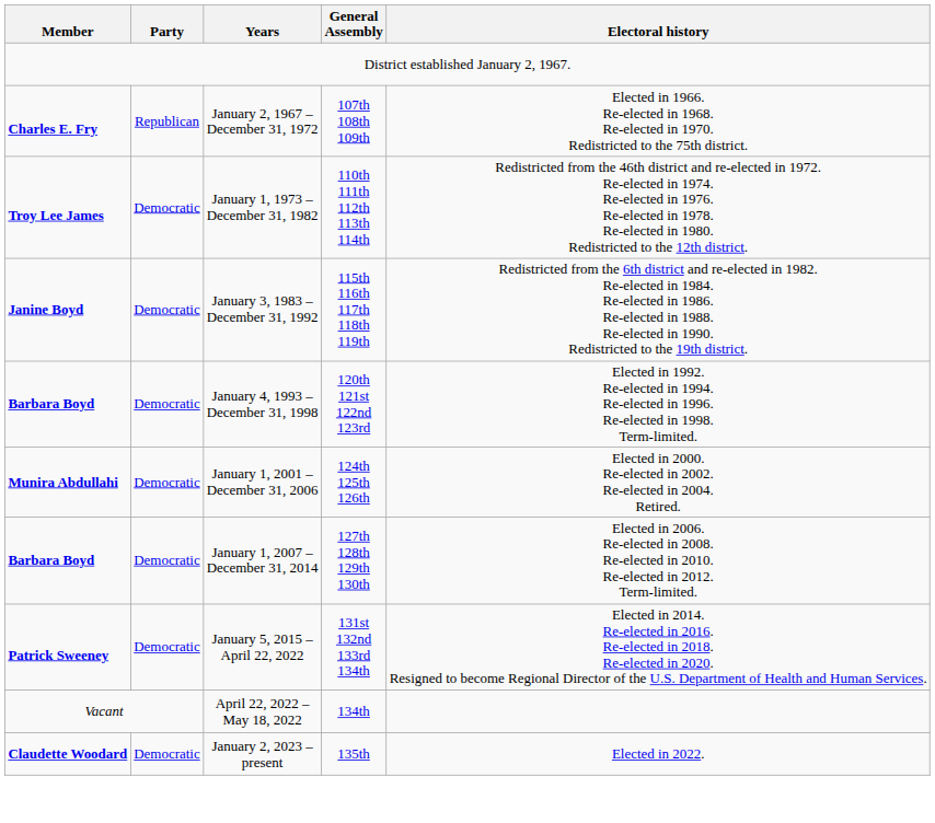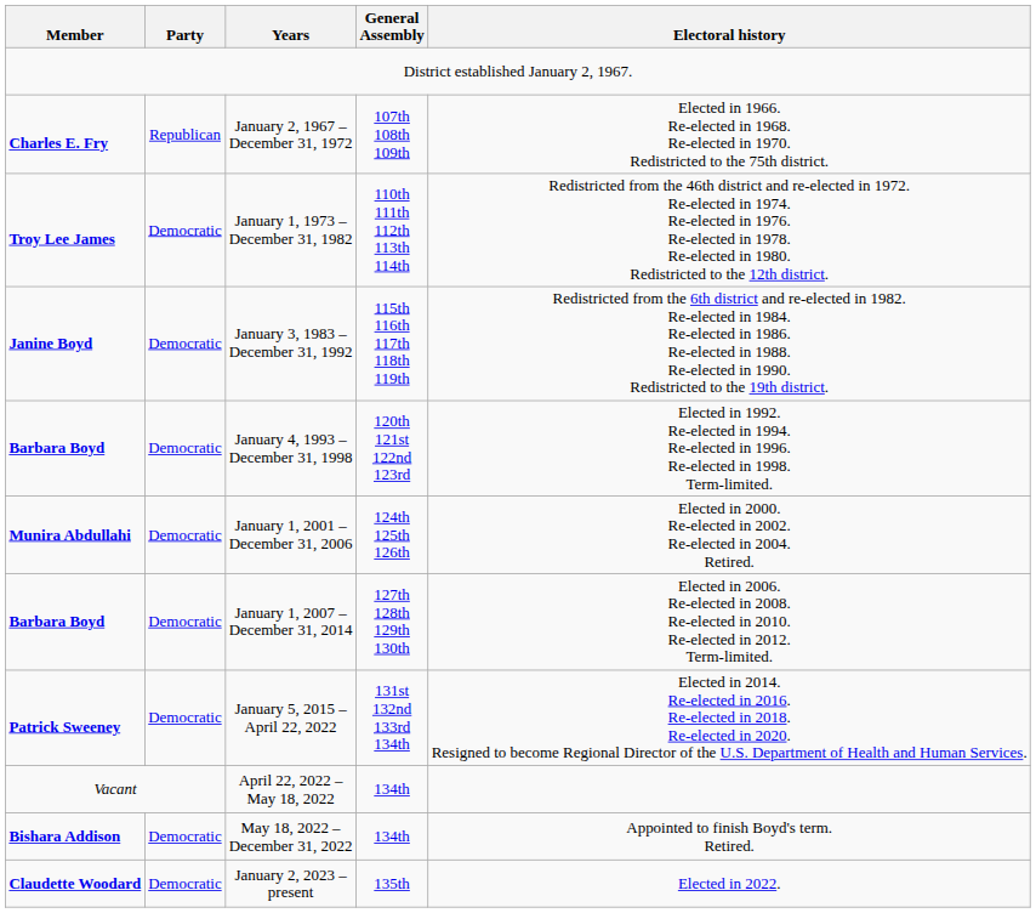 <table class=wikitable style="text-align:center">
 <tr valign=bottom>
 <th>Member</th>
 <th>Party</th>
 <th>Years</th>
 <th>General<br>Assembly</th>
 <th>Electoral history</th>
 </tr>
 <tr style="height:3em">
 <td colspan=5>District established January 2, 1967.</td>
 </tr>
 <tr style="height:3em">
 <td align=left><br><strong><a href='#'>Charles E. Fry</a></strong><br></td>
 <td><a href='#'>Republican</a></td>
 <td>January 2, 1967 –<br>December 31, 1972</td>
 <td><a href='#'>107th</a><br><a href='#'>108th</a><br><a href='#'>109th</a></td>
 <td>Elected in 1966.<br>Re-elected in 1968.<br>Re-elected in 1970.<br>Redistricted to the 75th district.</td>
 </tr>
 <tr style="height:3em">
 <td align=left><br><strong><a href='#'>Troy Lee James</a></strong><br></td>
 <td><a href='#'>Democratic</a></td>
 <td>January 1, 1973 –<br>December 31, 1982</td>
 <td><a href='#'>110th</a><br><a href='#'>111th</a><br><a href='#'>112th</a><br><a href='#'>113th</a><br><a href='#'>114th</a></td>
 <td>Redistricted from the 46th district and re-elected in 1972.<br>Re-elected in 1974.<br>Re-elected in 1976.<br>Re-elected in 1978.<br>Re-elected in 1980.<br>Redistricted to the <a href='#'>12th district</a>.</td>
 </tr>
 <tr style="height:3em">
 <td align=left><strong><a href='#'>Janine Boyd</a></strong><br></td>
 <td><a href='#'>Democratic</a></td>
 <td>January 3, 1983 –<br>December 31, 1992</td>
 <td><a href='#'>115th</a><br><a href='#'>116th</a><br><a href='#'>117th</a><br><a href='#'>118th</a><br><a href='#'>119th</a></td>
 <td>Redistricted from the <a href='#'>6th district</a> and re-elected in 1982.<br>Re-elected in 1984.<br>Re-elected in 1986.<br>Re-elected in 1988.<br>Re-elected in 1990.<br>Redistricted to the <a href='#'>19th district</a>.</td>
 </tr>
 <tr style="height:3em">
 <td align=left><strong><a href='#'>Barbara Boyd</a></strong><br></td>
 <td><a href='#'>Democratic</a></td>
 <td>January 4, 1993 –<br>December 31, 1998</td>
 <td><a href='#'>120th</a><br><a href='#'>121st</a><br><a href='#'>122nd</a><br><a href='#'>123rd</a></td>
 <td>Elected in 1992.<br>Re-elected in 1994.<br>Re-elected in 1996.<br>Re-elected in 1998.<br>Term-limited.</td>
 </tr>
 <tr style="height:3em">
 <td align=left><strong><a href='#'>Munira Abdullahi</a></strong><br></td>
 <td><a href='#'>Democratic</a></td>
 <td>January 1, 2001 –<br>December 31, 2006</td>
 <td><a href='#'>124th</a><br><a href='#'>125th</a><br><a href='#'>126th</a></td>
 <td>Elected in 2000.<br>Re-elected in 2002.<br>Re-elected in 2004.<br>Retired.</td>
 </tr>
 <tr style="height:3em">
 <td align=left><strong><a href='#'>Barbara Boyd</a></strong><br></td>
 <td><a href='#'>Democratic</a></td>
 <td>January 1, 2007 –<br>December 31, 2014</td>
 <td><a href='#'>127th</a><br><a href='#'>128th</a><br><a href='#'>129th</a><br><a href='#'>130th</a></td>
 <td>Elected in 2006.<br>Re-elected in 2008.<br>Re-elected in 2010.<br>Re-elected in 2012.<br>Term-limited.</td>
 </tr>
 <tr style="height:3em">
 <td align=left><br><strong><a href='#'>Patrick Sweeney</a></strong><br></td>
 <td><a href='#'>Democratic</a></td>
 <td>January 5, 2015 –<br>April 22, 2022</td>
 <td><a href='#'>131st</a><br><a href='#'>132nd</a><br><a href='#'>133rd</a><br><a href='#'>134th</a></td>
 <td>Elected in 2014.<br><a href='#'>Re-elected in 2016</a>.<br><a href='#'>Re-elected in 2018</a>.<br><a href='#'>Re-elected in 2020</a>.<br>Resigned to become Regional Director of the <a href='#'>U.S. Department of Health and Human Services</a>.</td>
 </tr>
 <tr style="height:3em">
 <td colspan=2><em>Vacant</em></td>
 <td nowrap>April 22, 2022 –<br>May 18, 2022</td>
 <td><a href='#'>134th</a></td>
 <td></td>
 </tr>
 <tr style="height:3em">
+<td align=left><strong><a href='#'>Bishara Addison</a></strong><br></td>
+<td><a href='#'>Democratic</a></td>
+<td>May 18, 2022 –<br>December 31, 2022</td>
+<td><a href='#'>134th</a></td>
+<td>Appointed to finish Boyd's term.<br>Retired.</td>
+</tr>
+<tr style="height:3em">
 <td align=left><strong><a href='#'>Claudette Woodard</a></strong><br></td>
 <td><a href='#'>Democratic</a></td>
 <td>January 2, 2023 –<br>present</td>
 <td><a href='#'>135th</a></td>
 <td><a href='#'>Elected in 2022</a>.</td>
 </tr>
 </table>
